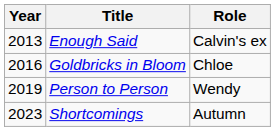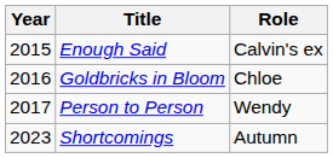 <table class="wikitable sortable">
 <tr>
 <th>Year</th>
 <th>Title</th>
 <th>Role</th>
 </tr>
 <tr>
-<td>2013</td>
+<td>2015</td>
 <td><em><a href='#'>Enough Said</a></em></td>
 <td>Calvin's ex</td>
 </tr>
 <tr>
 <td>2016</td>
 <td><em><a href='#'>Goldbricks in Bloom</a></em></td>
 <td>Chloe</td>
 </tr>
 <tr>
-<td>2019</td>
+<td>2017</td>
 <td><em><a href='#'>Person to Person</a></em></td>
 <td>Wendy</td>
 </tr>
 <tr>
 <td>2023</td>
 <td><em><a href='#'>Shortcomings</a></em></td>
 <td>Autumn</td>
 </tr>
 </table>
